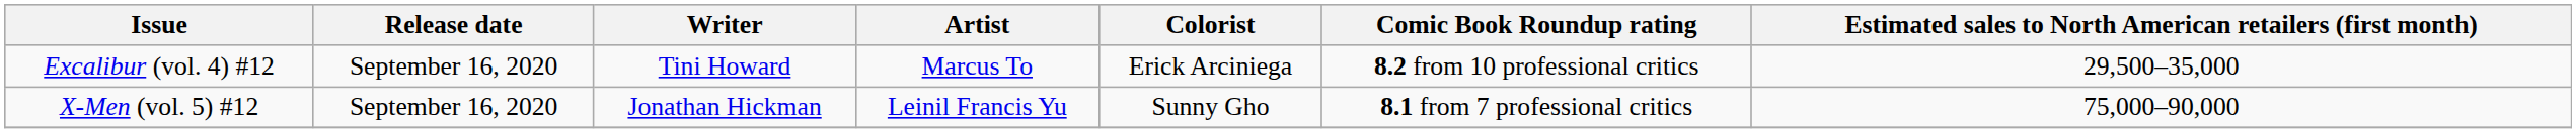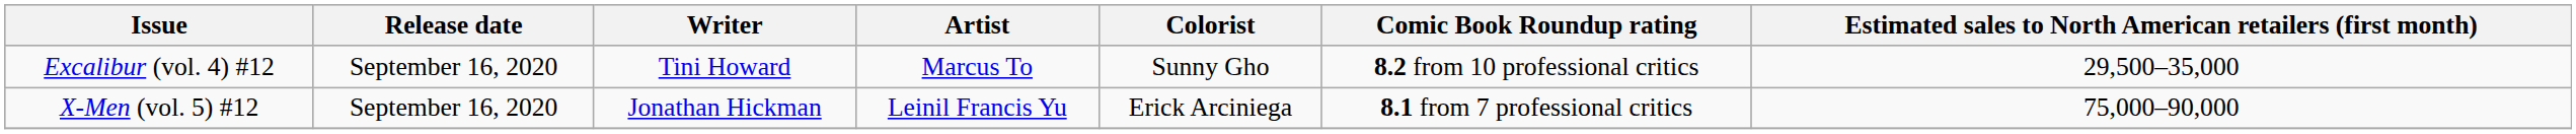 <table class="wikitable" style="text-align:center; width:100%">
 <tr>
 <th scope="col">Issue</th>
 <th scope="col">Release date</th>
 <th scope="col">Writer</th>
 <th scope="col">Artist</th>
 <th scope="col">Colorist</th>
 <th scope="col"><strong>Comic Book Roundup rating</strong></th>
 <th scope="col"><strong>Estimated sales to North American retailers (first month)</strong></th>
 </tr>
 <tr>
 <td><em><a href='#'>Excalibur</a></em> (vol. 4) #12</td>
 <td>September 16, 2020</td>
 <td><a href='#'>Tini Howard</a></td>
 <td><a href='#'>Marcus To</a></td>
-<td>Erick Arciniega</td>
+<td>Sunny Gho</td>
 <td><strong>8.2</strong> from 10 professional critics</td>
 <td>29,500–35,000</td>
 </tr>
 <tr>
 <td><em><a href='#'>X-Men</a></em> (vol. 5) #12</td>
 <td>September 16, 2020</td>
 <td><a href='#'>Jonathan Hickman</a></td>
 <td><a href='#'>Leinil Francis Yu</a></td>
-<td>Sunny Gho</td>
+<td>Erick Arciniega</td>
 <td><strong>8.1</strong> from 7 professional critics</td>
 <td>75,000–90,000</td>
 </tr>
 <tr>
 </tr>
 </table>
